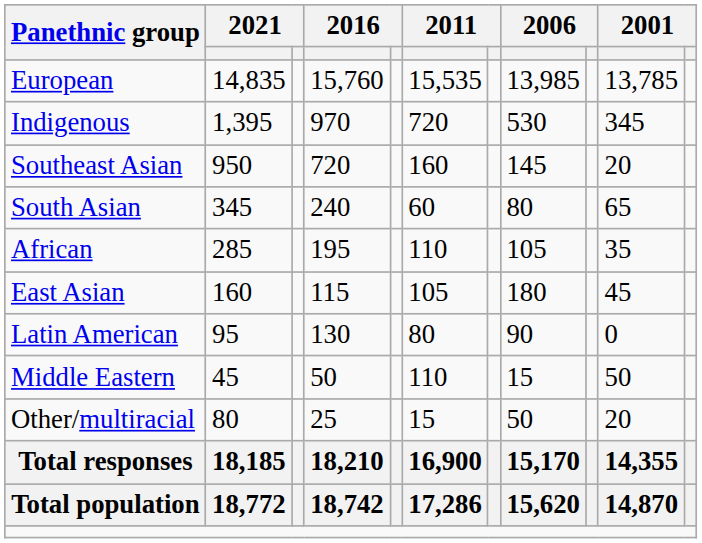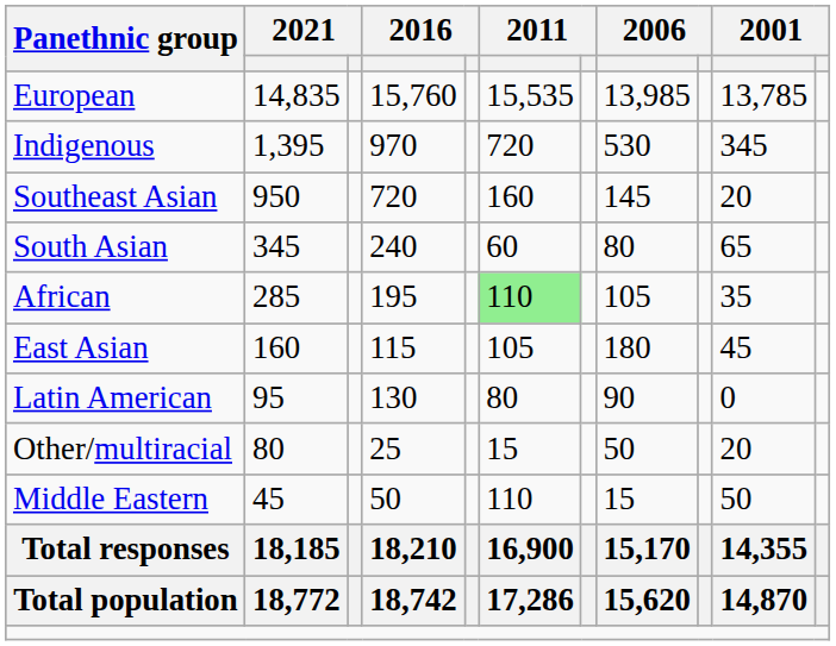 <table class="wikitable collapsible sortable">
 <tr>
 <th rowspan="2"><a href='#'>Panethnic</a> group</th>
 <th colspan="2">2021</th>
 <th colspan="2">2016</th>
 <th colspan="2">2011</th>
 <th colspan="2">2006</th>
 <th colspan="2">2001</th>
 </tr>
 <tr>
 <th><a href='#'></a></th>
 <th></th>
 <th></th>
 <th></th>
 <th></th>
 <th></th>
 <th></th>
 <th></th>
 <th></th>
 <th></th>
 </tr>
 <tr>
 <td><a href='#'>European</a></td>
 <td>14,835</td>
 <td></td>
 <td>15,760</td>
 <td></td>
 <td>15,535</td>
 <td></td>
 <td>13,985</td>
 <td></td>
 <td>13,785</td>
 <td></td>
 </tr>
 <tr>
 <td><a href='#'>Indigenous</a></td>
 <td>1,395</td>
 <td></td>
 <td>970</td>
 <td></td>
 <td>720</td>
 <td></td>
 <td>530</td>
 <td></td>
 <td>345</td>
 <td></td>
 </tr>
 <tr>
 <td><a href='#'>Southeast Asian</a></td>
 <td>950</td>
 <td></td>
 <td>720</td>
 <td></td>
 <td>160</td>
 <td></td>
 <td>145</td>
 <td></td>
 <td>20</td>
 <td></td>
 </tr>
 <tr>
 <td><a href='#'>South Asian</a></td>
 <td>345</td>
 <td></td>
 <td>240</td>
 <td></td>
 <td>60</td>
 <td></td>
 <td>80</td>
 <td></td>
 <td>65</td>
 <td></td>
 </tr>
 <tr>
 <td><a href='#'>African</a></td>
 <td>285</td>
 <td></td>
 <td>195</td>
 <td></td>
-<td>110</td>
+<td style="background: lightgreen;">110</td>
 <td></td>
 <td>105</td>
 <td></td>
 <td>35</td>
 <td></td>
 </tr>
 <tr>
 <td><a href='#'>East Asian</a></td>
 <td>160</td>
 <td></td>
 <td>115</td>
 <td></td>
 <td>105</td>
 <td></td>
 <td>180</td>
 <td></td>
 <td>45</td>
 <td></td>
 </tr>
 <tr>
 <td><a href='#'>Latin American</a></td>
 <td>95</td>
 <td></td>
 <td>130</td>
 <td></td>
 <td>80</td>
 <td></td>
 <td>90</td>
 <td></td>
 <td>0</td>
 <td></td>
 </tr>
 <tr>
+<td>Other/<a href='#'>multiracial</a></td>
+<td>80</td>
+<td></td>
+<td>25</td>
+<td></td>
+<td>15</td>
+<td></td>
+<td>50</td>
+<td></td>
+<td>20</td>
+<td></td>
+</tr>
+<tr>
 <td><a href='#'>Middle Eastern</a></td>
 <td>45</td>
 <td></td>
 <td>50</td>
 <td></td>
 <td>110</td>
 <td></td>
 <td>15</td>
 <td></td>
 <td>50</td>
-<td></td>
-</tr>
-<tr>
-<td>Other/<a href='#'>multiracial</a></td>
-<td>80</td>
-<td></td>
-<td>25</td>
-<td></td>
-<td>15</td>
-<td></td>
-<td>50</td>
-<td></td>
-<td>20</td>
 <td></td>
 </tr>
 <tr>
 <th>Total responses</th>
 <th>18,185</th>
 <th></th>
 <th>18,210</th>
 <th></th>
 <th>16,900</th>
 <th></th>
 <th>15,170</th>
 <th></th>
 <th>14,355</th>
 <th></th>
 </tr>
 <tr class="sortbottom">
 <th>Total population</th>
 <th>18,772</th>
 <th></th>
 <th>18,742</th>
 <th></th>
 <th>17,286</th>
 <th></th>
 <th>15,620</th>
 <th></th>
 <th>14,870</th>
 <th></th>
 </tr>
 <tr class="sortbottom">
 <td colspan="11"></td>
 </tr>
 </table>
